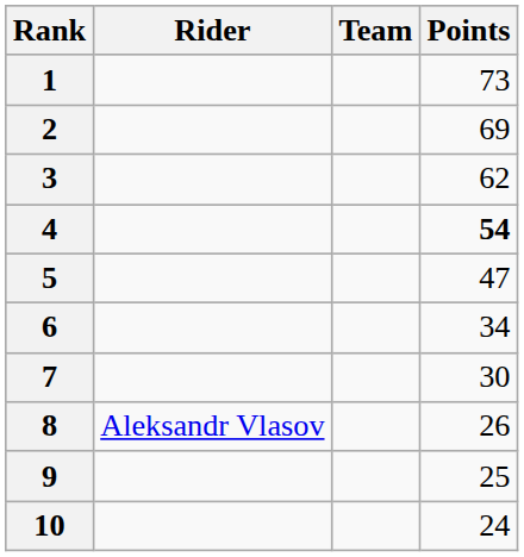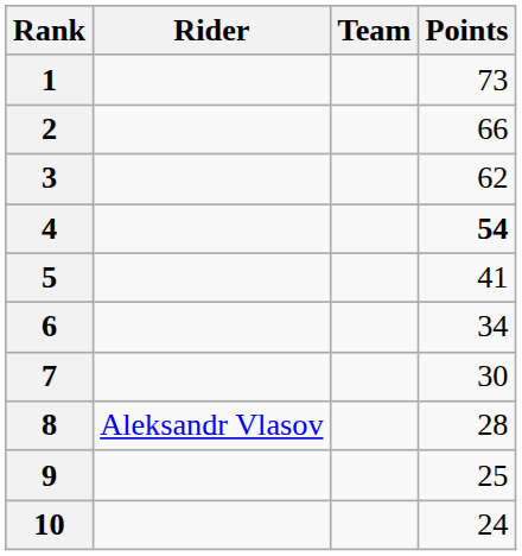 <table class="wikitable" margin-bottom:0;">
 <tr>
 <th scope="col">Rank</th>
 <th scope="col">Rider</th>
 <th scope="col">Team</th>
 <th scope="col">Points</th>
 </tr>
 <tr>
 <th scope="row">1</th>
 <td> </td>
 <td></td>
 <td align="right">73</td>
 </tr>
 <tr>
 <th scope="row">2</th>
 <td> </td>
 <td></td>
-<td align="right">69</td>
+<td align="right">66</td>
 </tr>
 <tr>
 <th scope="row">3</th>
 <td></td>
 <td></td>
 <td align="right">62</td>
 </tr>
 <tr>
 <th scope="row">4</th>
 <td></td>
 <td></td>
 <td align="right"><strong>54</strong></td>
 </tr>
 <tr>
 <th scope="row">5</th>
 <td></td>
 <td></td>
-<td align="right">47</td>
+<td align="right">41</td>
 </tr>
 <tr>
 <th scope="row">6</th>
 <td></td>
 <td></td>
 <td align="right">34</td>
 </tr>
 <tr>
 <th scope="row">7</th>
 <td></td>
 <td></td>
 <td align="right">30</td>
 </tr>
 <tr>
 <th scope="row">8</th>
 <td> <a href='#'>Aleksandr Vlasov</a> </td>
 <td></td>
-<td align="right">26</td>
+<td align="right">28</td>
 </tr>
 <tr>
 <th scope="row">9</th>
 <td></td>
 <td></td>
 <td align="right">25</td>
 </tr>
 <tr>
 <th scope="row">10</th>
 <td></td>
 <td></td>
 <td align="right">24</td>
 </tr>
 </table>
